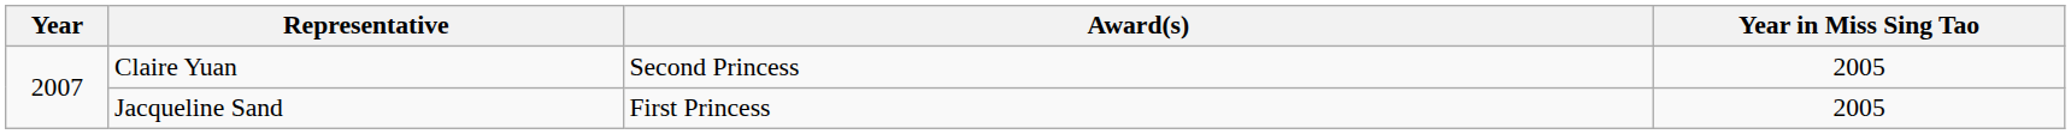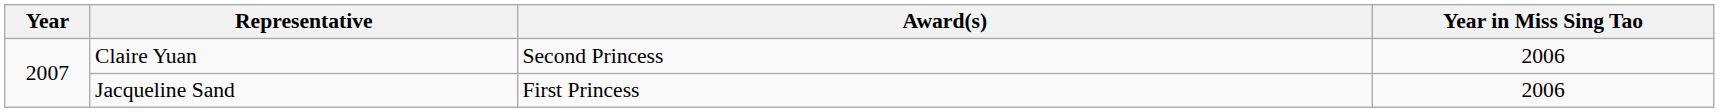 <table class="wikitable" border="1" width="80%">
 <tr>
 <th width="4%">Year</th>
 <th width="20%">Representative</th>
 <th width="40%">Award(s)</th>
 <th width="16%">Year in Miss Sing Tao</th>
 </tr>
 <tr>
 <td style="text-align:center" rowspan="2">2007</td>
 <td>Claire Yuan</td>
 <td>Second Princess</td>
-<td style="text-align: center">2005</td>
+<td style="text-align: center">2006</td>
 </tr>
 <tr>
 <td>Jacqueline Sand</td>
 <td>First Princess</td>
-<td style="text-align: center">2005</td>
+<td style="text-align: center">2006</td>
 </tr>
 </table>
